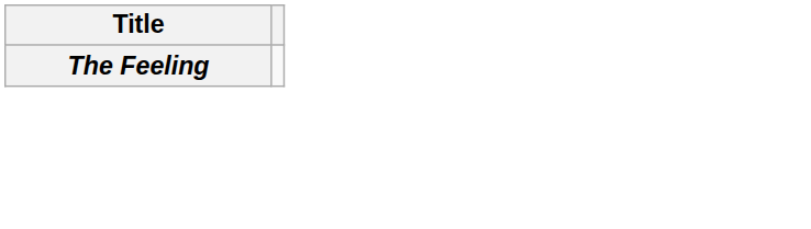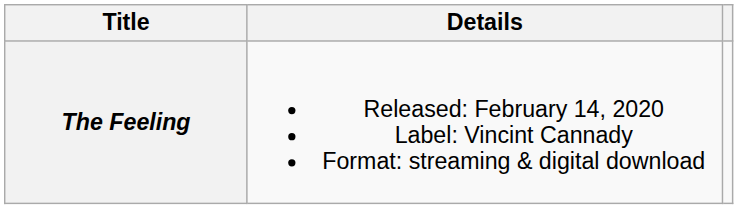 <table class="wikitable plainrowheaders" style="text-align:center;">
 <tr>
 <th scope="col" style="width:10em;">Title</th>
+<th scope="col" style="width:20em;">Details</th>
 <th></th>
 </tr>
 <tr>
 <th scope="row"><em>The Feeling</em></th>
+<td><br><ul><li>Released: February 14, 2020</li><li>Label: Vincint Cannady</li><li>Format: streaming & digital download</li></ul></td>
 <td></td>
 </tr>
 </table>
